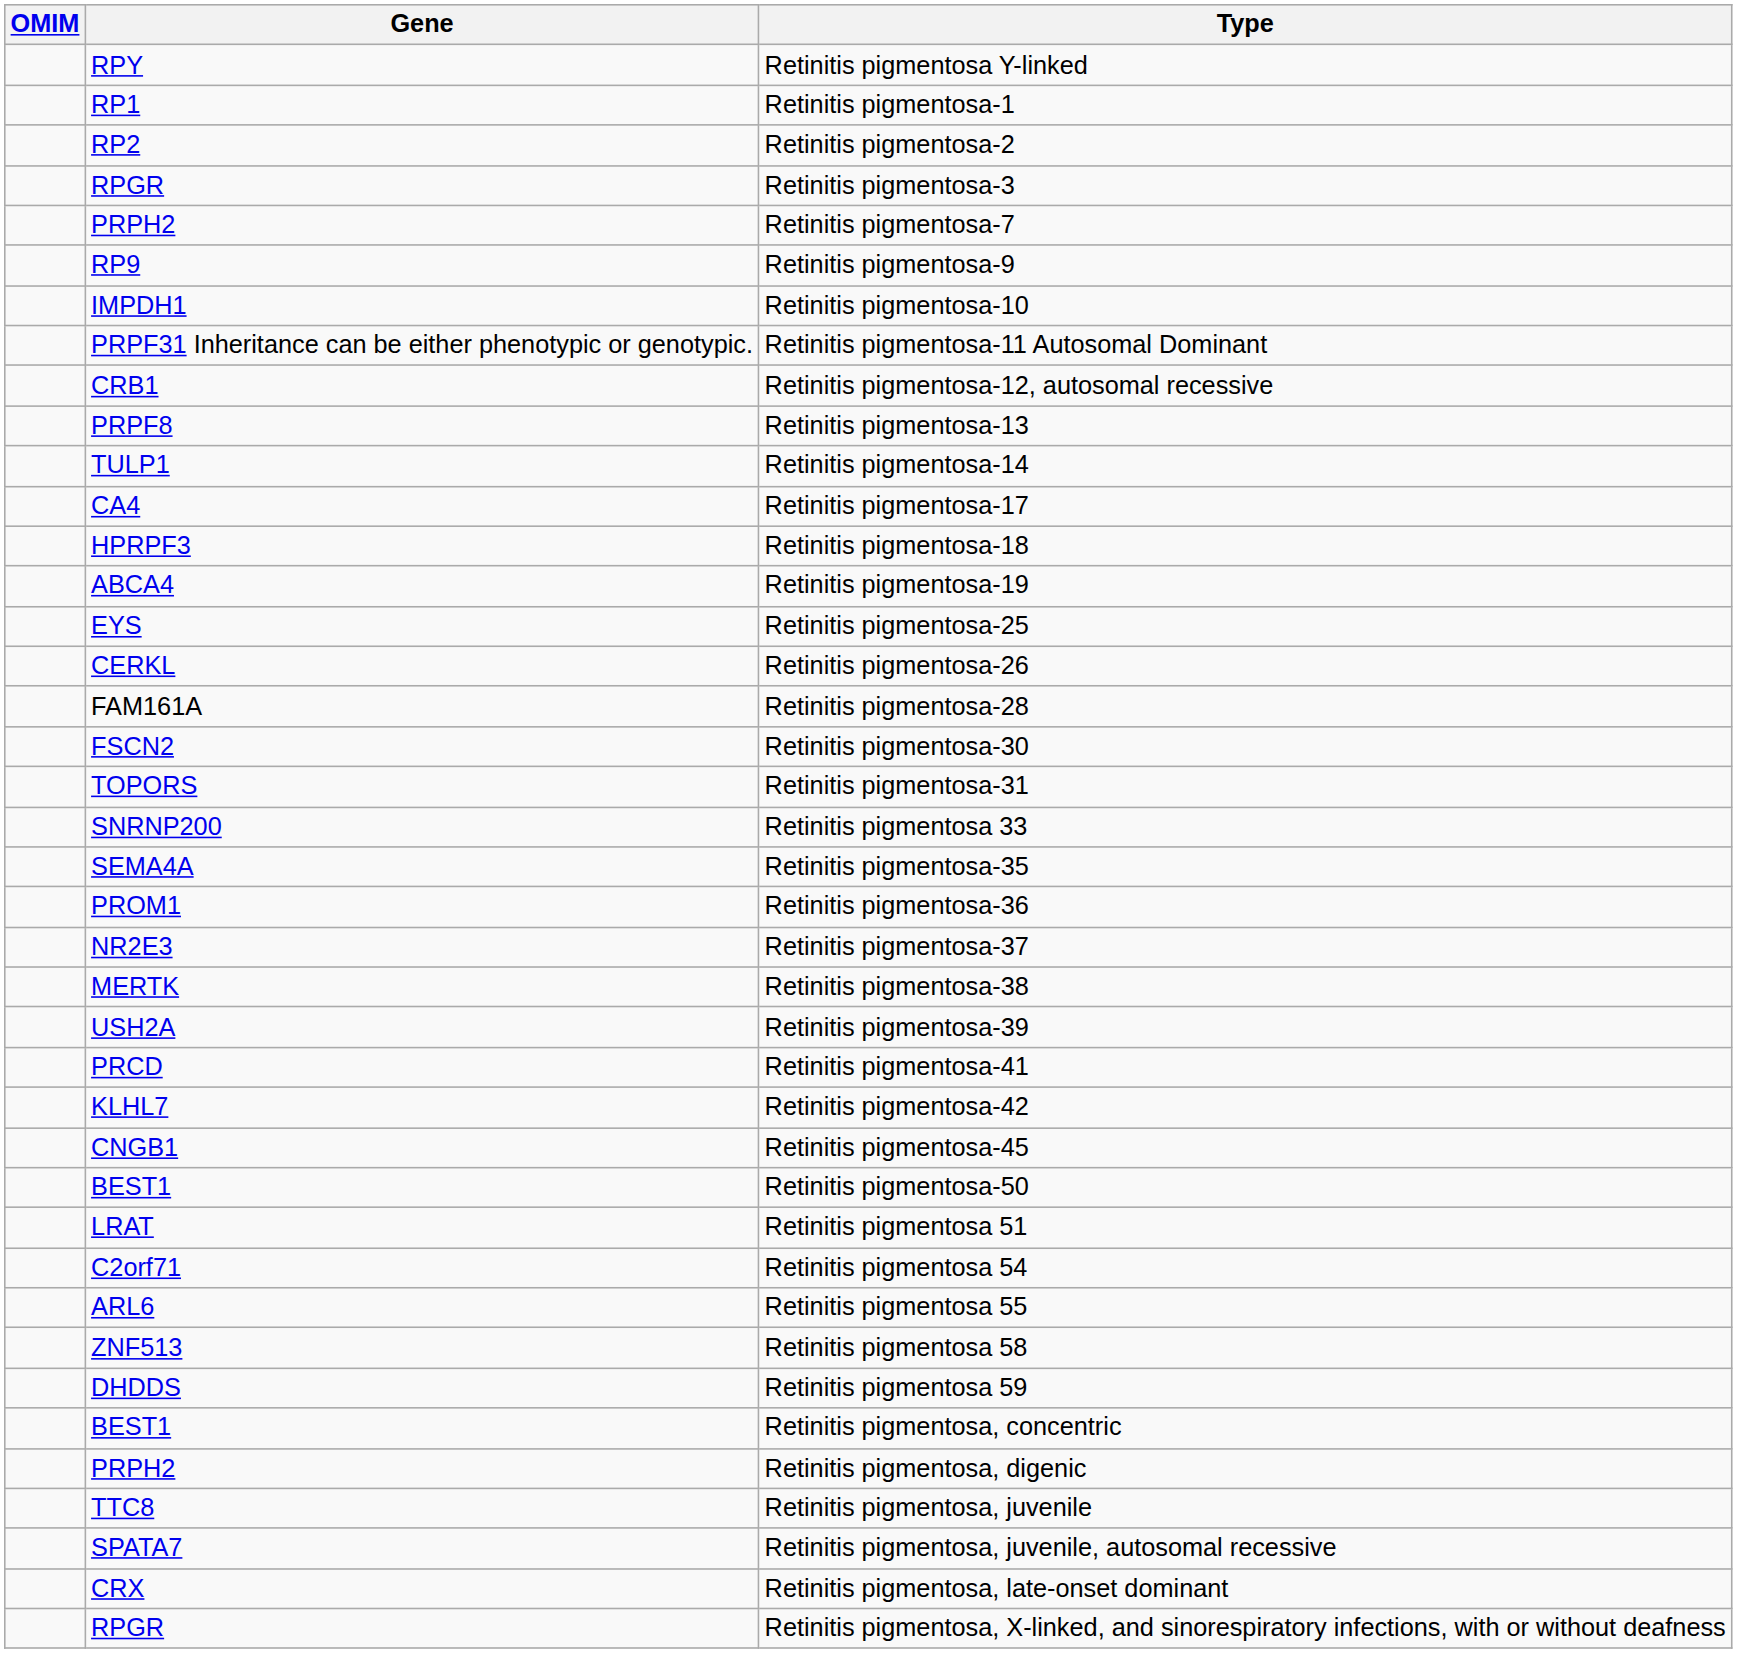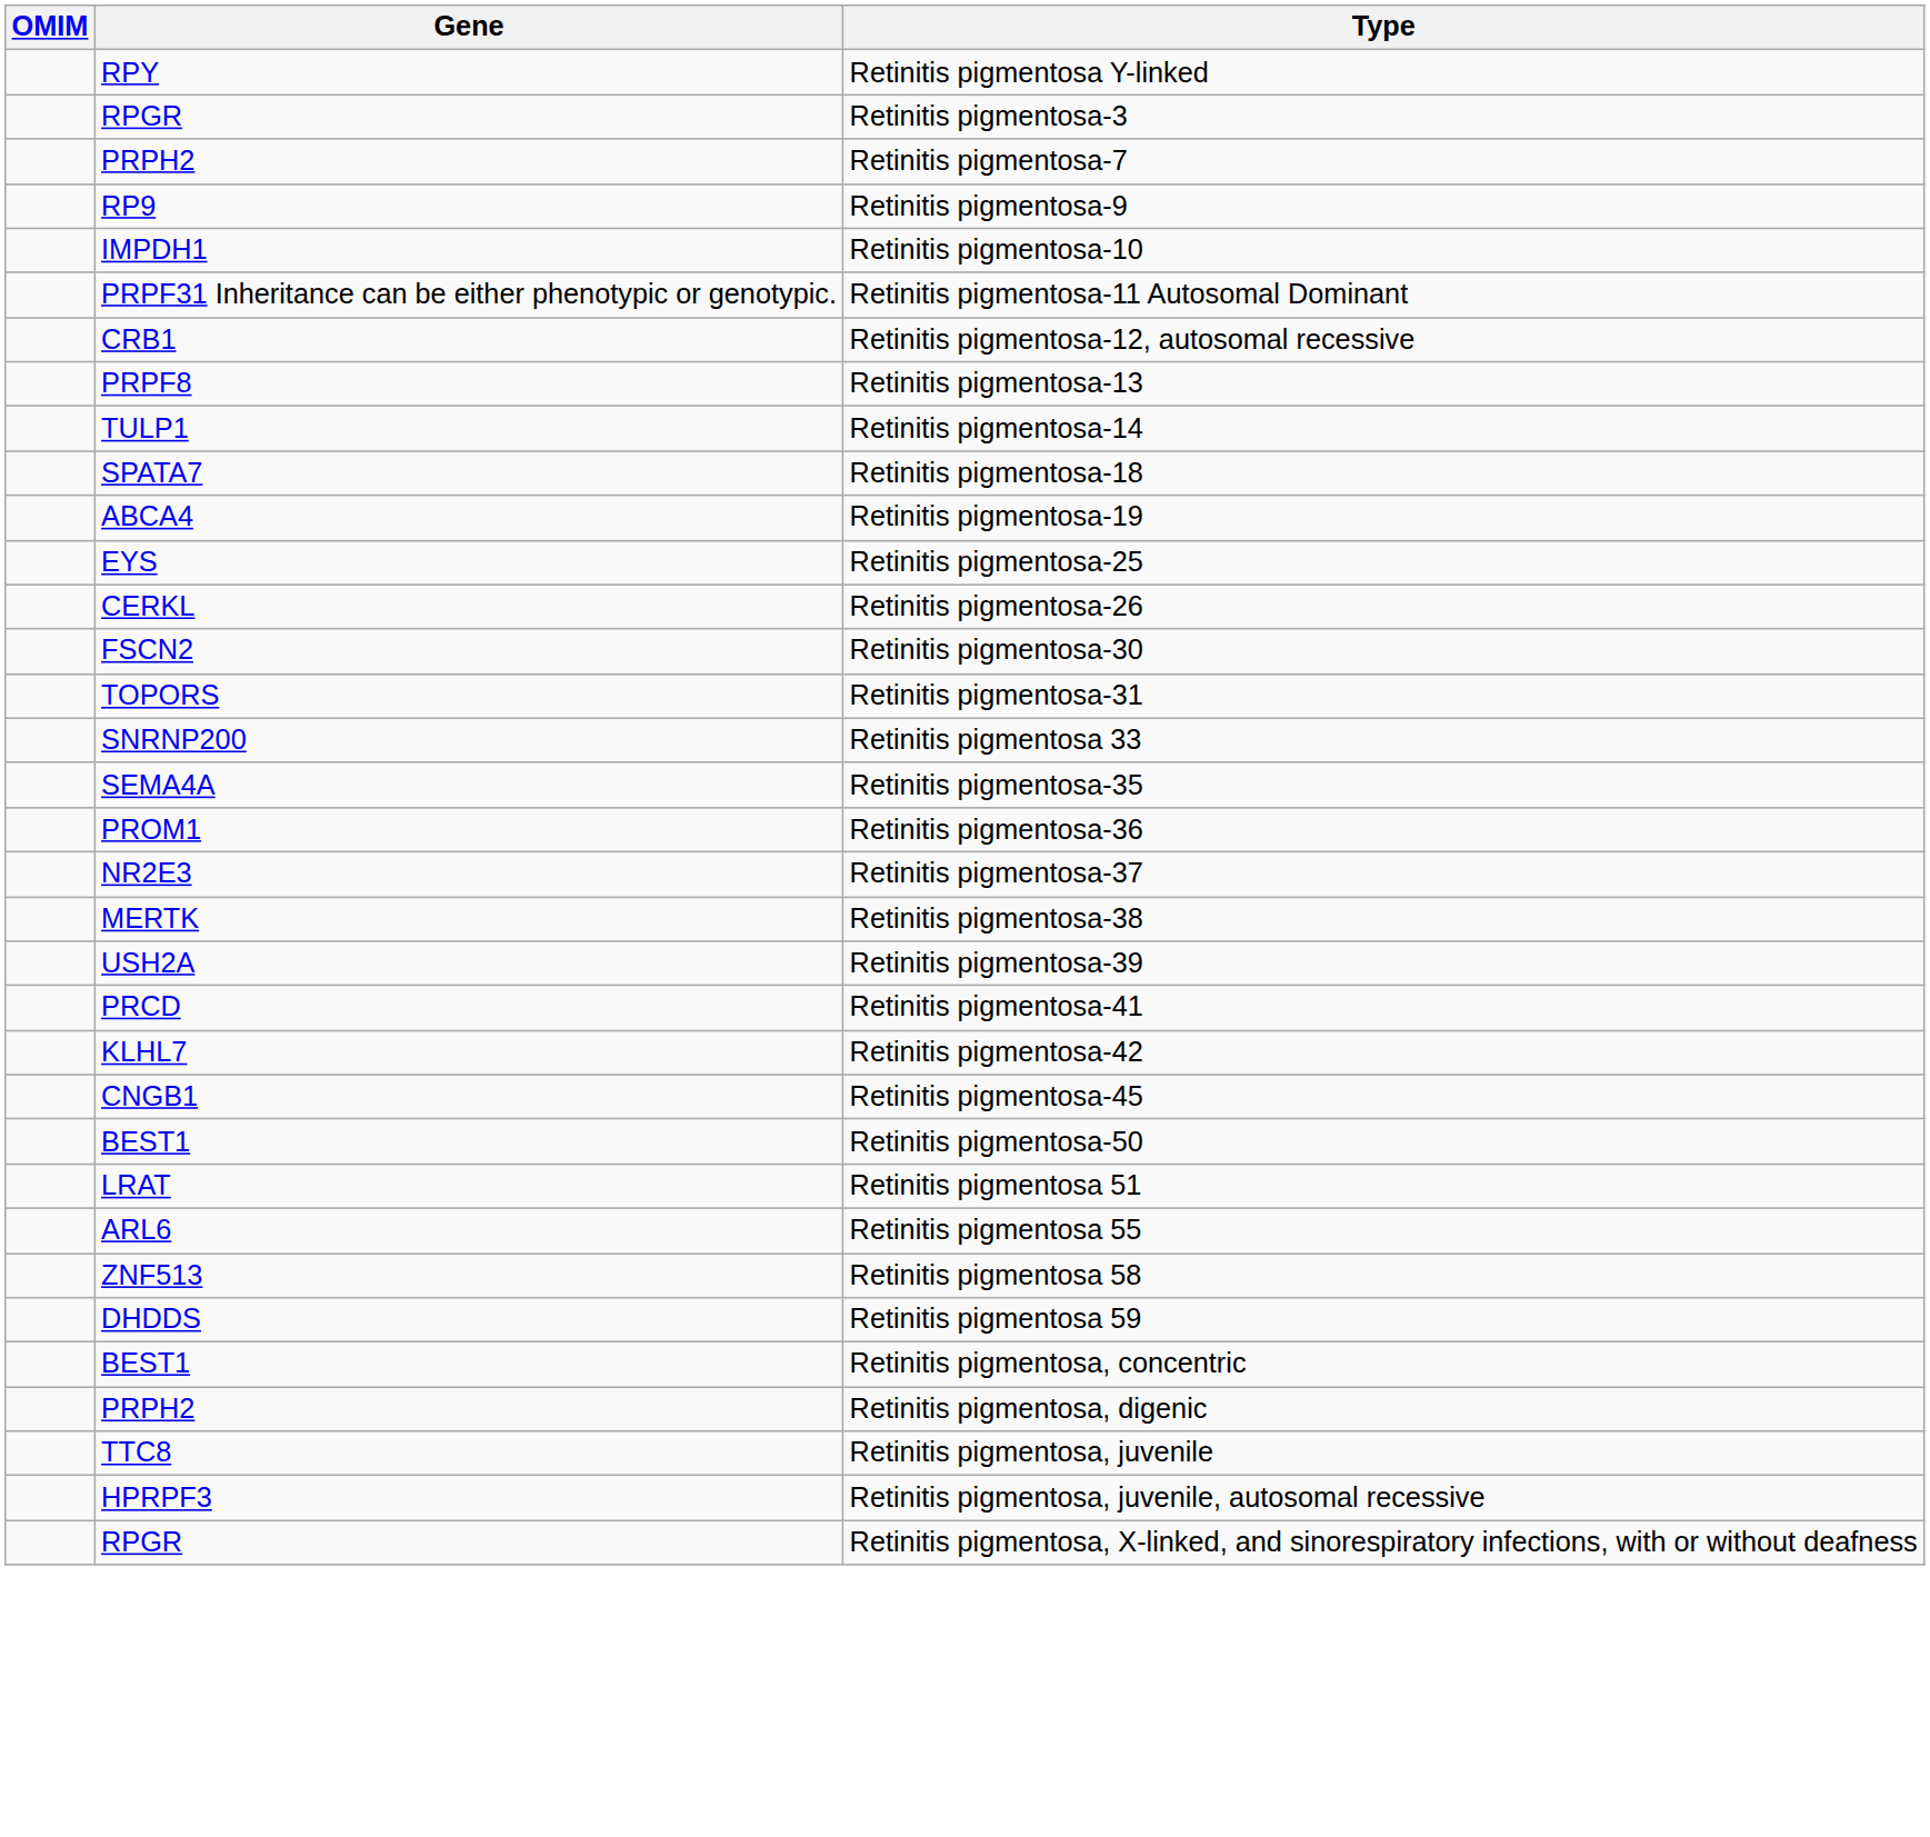 <table class="sortable wikitable">
 <tr>
 <th><a href='#'>OMIM</a></th>
 <th>Gene</th>
 <th>Type</th>
 </tr>
 <tr>
 <td></td>
 <td><a href='#'>RPY</a></td>
 <td>Retinitis pigmentosa Y-linked</td>
-</tr>
-<tr>
-<td></td>
-<td><a href='#'>RP1</a></td>
-<td>Retinitis pigmentosa-1</td>
-</tr>
-<tr>
-<td></td>
-<td><a href='#'>RP2</a></td>
-<td>Retinitis pigmentosa-2</td>
 </tr>
 <tr>
 <td></td>
 <td><a href='#'>RPGR</a></td>
 <td>Retinitis pigmentosa-3</td>
 </tr>
 <tr>
 <td></td>
 <td><a href='#'>PRPH2</a></td>
 <td>Retinitis pigmentosa-7</td>
 </tr>
 <tr>
 <td></td>
 <td><a href='#'>RP9</a></td>
 <td>Retinitis pigmentosa-9</td>
 </tr>
 <tr>
 <td></td>
 <td><a href='#'>IMPDH1</a></td>
 <td>Retinitis pigmentosa-10</td>
 </tr>
 <tr>
 <td></td>
 <td><a href='#'>PRPF31</a> Inheritance can be either phenotypic or genotypic.</td>
 <td>Retinitis pigmentosa-11 Autosomal Dominant</td>
 </tr>
 <tr>
 <td></td>
 <td><a href='#'>CRB1</a></td>
 <td>Retinitis pigmentosa-12, autosomal recessive</td>
 </tr>
 <tr>
 <td></td>
 <td><a href='#'>PRPF8</a></td>
 <td>Retinitis pigmentosa-13</td>
 </tr>
 <tr>
 <td></td>
 <td><a href='#'>TULP1</a></td>
 <td>Retinitis pigmentosa-14</td>
 </tr>
 <tr>
 <td></td>
-<td><a href='#'>CA4</a></td>
-<td>Retinitis pigmentosa-17</td>
-</tr>
-<tr>
-<td></td>
-<td><a href='#'>HPRPF3</a></td>
+<td><a href='#'>SPATA7</a></td>
 <td>Retinitis pigmentosa-18</td>
 </tr>
 <tr>
 <td></td>
 <td><a href='#'>ABCA4</a></td>
 <td>Retinitis pigmentosa-19</td>
 </tr>
 <tr>
 <td></td>
 <td><a href='#'>EYS</a></td>
 <td>Retinitis pigmentosa-25</td>
 </tr>
 <tr>
 <td></td>
 <td><a href='#'>CERKL</a></td>
 <td>Retinitis pigmentosa-26</td>
-</tr>
-<tr>
-<td></td>
-<td>FAM161A</td>
-<td>Retinitis pigmentosa-28</td>
 </tr>
 <tr>
 <td></td>
 <td><a href='#'>FSCN2</a></td>
 <td>Retinitis pigmentosa-30</td>
 </tr>
 <tr>
 <td></td>
 <td><a href='#'>TOPORS</a></td>
 <td>Retinitis pigmentosa-31</td>
 </tr>
 <tr>
 <td></td>
 <td><a href='#'>SNRNP200</a></td>
 <td>Retinitis pigmentosa 33</td>
 </tr>
 <tr>
 <td></td>
 <td><a href='#'>SEMA4A</a></td>
 <td>Retinitis pigmentosa-35</td>
 </tr>
 <tr>
 <td></td>
 <td><a href='#'>PROM1</a></td>
 <td>Retinitis pigmentosa-36</td>
 </tr>
 <tr>
 <td></td>
 <td><a href='#'>NR2E3</a></td>
 <td>Retinitis pigmentosa-37</td>
 </tr>
 <tr>
 <td></td>
 <td><a href='#'>MERTK</a></td>
 <td>Retinitis pigmentosa-38</td>
 </tr>
 <tr>
 <td></td>
 <td><a href='#'>USH2A</a></td>
 <td>Retinitis pigmentosa-39</td>
 </tr>
 <tr>
 <td></td>
 <td><a href='#'>PRCD</a></td>
 <td>Retinitis pigmentosa-41</td>
 </tr>
 <tr>
 <td></td>
 <td><a href='#'>KLHL7</a></td>
 <td>Retinitis pigmentosa-42</td>
 </tr>
 <tr>
 <td></td>
 <td><a href='#'>CNGB1</a></td>
 <td>Retinitis pigmentosa-45</td>
 </tr>
 <tr>
 <td></td>
 <td><a href='#'>BEST1</a></td>
 <td>Retinitis pigmentosa-50</td>
 </tr>
 <tr>
 <td></td>
 <td><a href='#'>LRAT</a></td>
 <td>Retinitis pigmentosa 51</td>
 </tr>
 <tr>
 <td></td>
-<td><a href='#'>C2orf71</a></td>
-<td>Retinitis pigmentosa 54</td>
-</tr>
-<tr>
-<td></td>
 <td><a href='#'>ARL6</a></td>
 <td>Retinitis pigmentosa 55</td>
 </tr>
 <tr>
 <td></td>
 <td><a href='#'>ZNF513</a></td>
 <td>Retinitis pigmentosa 58</td>
 </tr>
 <tr>
 <td></td>
 <td><a href='#'>DHDDS</a></td>
 <td>Retinitis pigmentosa 59</td>
 </tr>
 <tr>
 <td></td>
 <td><a href='#'>BEST1</a></td>
 <td>Retinitis pigmentosa, concentric</td>
 </tr>
 <tr>
 <td></td>
 <td><a href='#'>PRPH2</a></td>
 <td>Retinitis pigmentosa, digenic</td>
 </tr>
 <tr>
 <td></td>
 <td><a href='#'>TTC8</a></td>
 <td>Retinitis pigmentosa, juvenile</td>
 </tr>
 <tr>
 <td></td>
-<td><a href='#'>SPATA7</a></td>
+<td><a href='#'>HPRPF3</a></td>
 <td>Retinitis pigmentosa, juvenile, autosomal recessive</td>
-</tr>
-<tr>
-<td></td>
-<td><a href='#'>CRX</a></td>
-<td>Retinitis pigmentosa, late-onset dominant</td>
 </tr>
 <tr>
 <td></td>
 <td><a href='#'>RPGR</a></td>
 <td>Retinitis pigmentosa, X-linked, and sinorespiratory infections, with or without deafness</td>
 </tr>
 </table>
